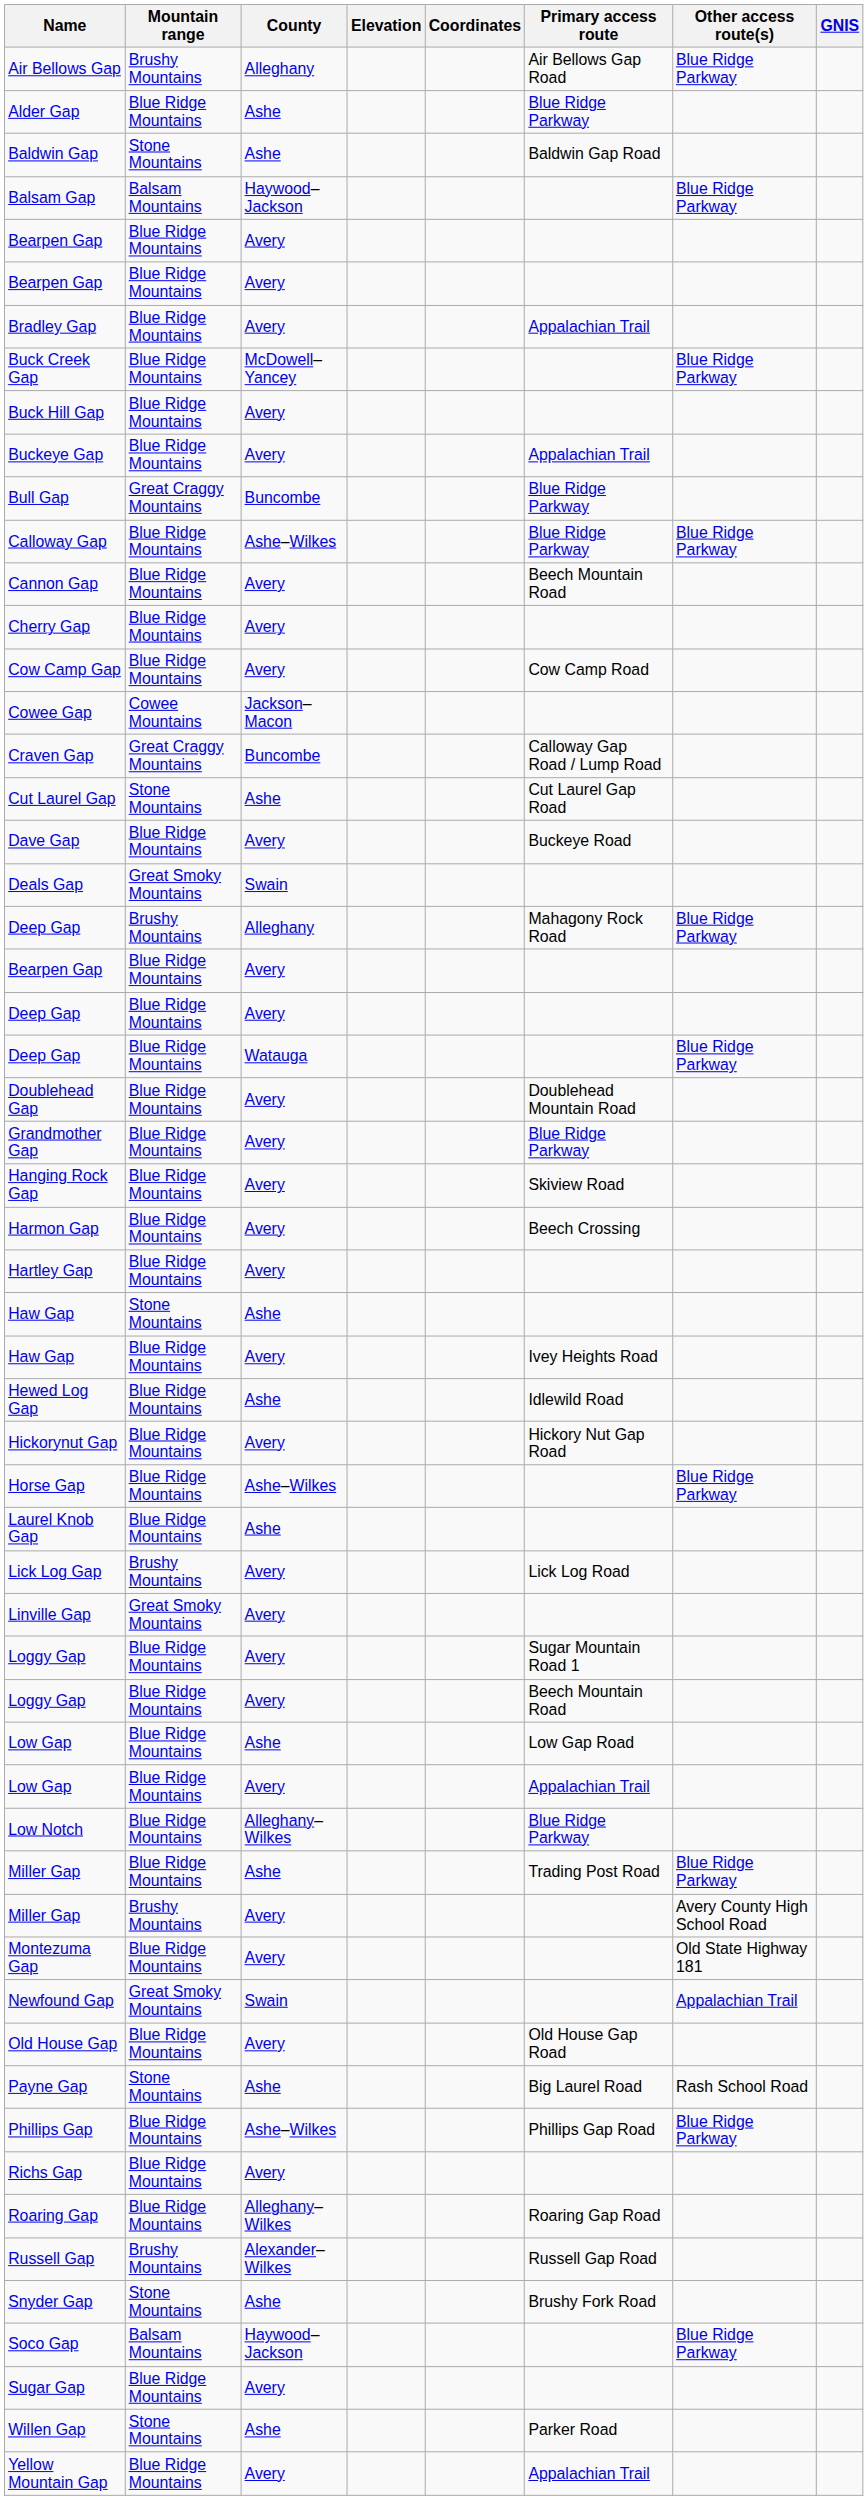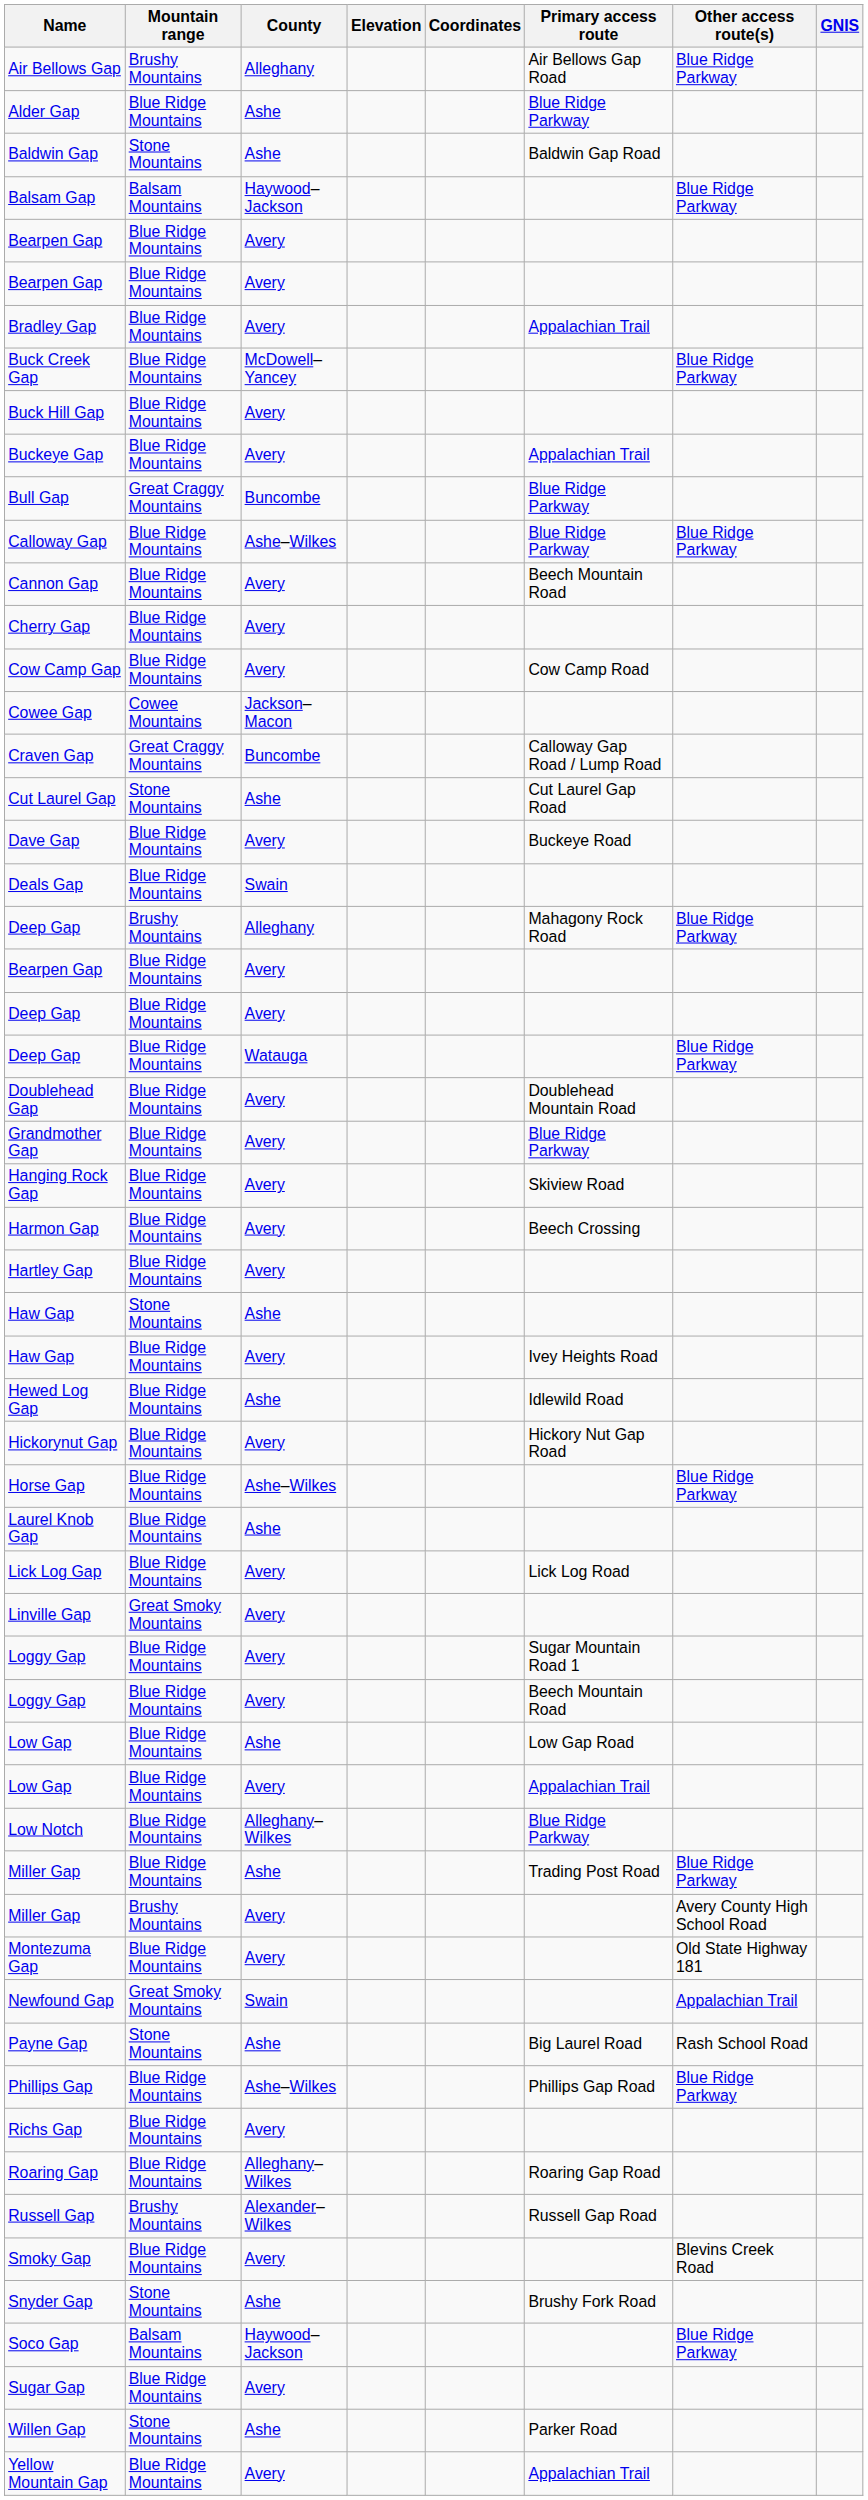 <table class="wikitable sortable">
 <tr>
 <th>Name</th>
 <th>Mountain range</th>
 <th>County</th>
 <th>Elevation</th>
 <th>Coordinates</th>
 <th>Primary access route</th>
 <th>Other access route(s)</th>
 <th><a href='#'>GNIS</a></th>
 </tr>
 <tr>
 <td><a href='#'>Air Bellows Gap</a></td>
 <td><a href='#'>Brushy Mountains</a></td>
 <td><a href='#'>Alleghany</a></td>
 <td></td>
 <td></td>
 <td>Air Bellows Gap Road</td>
 <td><a href='#'>Blue Ridge Parkway</a></td>
 <td></td>
 </tr>
 <tr>
 <td><a href='#'>Alder Gap</a></td>
 <td><a href='#'>Blue Ridge Mountains</a></td>
 <td><a href='#'>Ashe</a></td>
 <td></td>
 <td></td>
 <td><a href='#'>Blue Ridge Parkway</a></td>
 <td></td>
 <td></td>
 </tr>
 <tr>
 <td><a href='#'>Baldwin Gap</a></td>
 <td><a href='#'>Stone Mountains</a></td>
 <td><a href='#'>Ashe</a></td>
 <td></td>
 <td></td>
 <td>Baldwin Gap Road</td>
 <td></td>
 <td></td>
 </tr>
 <tr>
 <td><a href='#'>Balsam Gap</a></td>
 <td><a href='#'>Balsam Mountains</a></td>
 <td><a href='#'>Haywood</a>–<a href='#'>Jackson</a></td>
 <td></td>
 <td></td>
 <td></td>
 <td><a href='#'>Blue Ridge Parkway</a></td>
 <td></td>
 </tr>
 <tr>
 <td><a href='#'>Bearpen Gap</a></td>
 <td><a href='#'>Blue Ridge Mountains</a></td>
 <td><a href='#'>Avery</a></td>
 <td></td>
 <td></td>
 <td></td>
 <td></td>
 <td></td>
 </tr>
 <tr>
 <td><a href='#'>Bearpen Gap</a></td>
 <td><a href='#'>Blue Ridge Mountains</a></td>
 <td><a href='#'>Avery</a></td>
 <td></td>
 <td></td>
 <td></td>
 <td></td>
 <td></td>
 </tr>
 <tr>
 <td><a href='#'>Bradley Gap</a></td>
 <td><a href='#'>Blue Ridge Mountains</a></td>
 <td><a href='#'>Avery</a></td>
 <td></td>
 <td></td>
 <td><a href='#'>Appalachian Trail</a></td>
 <td></td>
 <td></td>
 </tr>
 <tr>
 <td><a href='#'>Buck Creek Gap</a></td>
 <td><a href='#'>Blue Ridge Mountains</a></td>
 <td><a href='#'>McDowell</a>–<a href='#'>Yancey</a></td>
 <td></td>
 <td></td>
 <td></td>
 <td><a href='#'>Blue Ridge Parkway</a></td>
 <td></td>
 </tr>
 <tr>
 <td><a href='#'>Buck Hill Gap</a></td>
 <td><a href='#'>Blue Ridge Mountains</a></td>
 <td><a href='#'>Avery</a></td>
 <td></td>
 <td></td>
 <td></td>
 <td></td>
 <td></td>
 </tr>
 <tr>
 <td><a href='#'>Buckeye Gap</a></td>
 <td><a href='#'>Blue Ridge Mountains</a></td>
 <td><a href='#'>Avery</a></td>
 <td></td>
 <td></td>
 <td><a href='#'>Appalachian Trail</a></td>
 <td></td>
 <td></td>
 </tr>
 <tr>
 <td><a href='#'>Bull Gap</a></td>
 <td><a href='#'>Great Craggy Mountains</a></td>
 <td><a href='#'>Buncombe</a></td>
 <td></td>
 <td></td>
 <td><a href='#'>Blue Ridge Parkway</a></td>
 <td></td>
 <td></td>
 </tr>
 <tr>
 <td><a href='#'>Calloway Gap</a></td>
 <td><a href='#'>Blue Ridge Mountains</a></td>
 <td><a href='#'>Ashe</a>–<a href='#'>Wilkes</a></td>
 <td></td>
 <td></td>
 <td><a href='#'>Blue Ridge Parkway</a></td>
 <td><a href='#'>Blue Ridge Parkway</a></td>
 <td></td>
 </tr>
 <tr>
 <td><a href='#'>Cannon Gap</a></td>
 <td><a href='#'>Blue Ridge Mountains</a></td>
 <td><a href='#'>Avery</a></td>
 <td></td>
 <td></td>
 <td>Beech Mountain Road</td>
 <td></td>
 <td></td>
 </tr>
 <tr>
 <td><a href='#'>Cherry Gap</a></td>
 <td><a href='#'>Blue Ridge Mountains</a></td>
 <td><a href='#'>Avery</a></td>
 <td></td>
 <td></td>
 <td></td>
 <td></td>
 <td></td>
 </tr>
 <tr>
 <td><a href='#'>Cow Camp Gap</a></td>
 <td><a href='#'>Blue Ridge Mountains</a></td>
 <td><a href='#'>Avery</a></td>
 <td></td>
 <td></td>
 <td>Cow Camp Road</td>
 <td></td>
 <td></td>
 </tr>
 <tr>
 <td><a href='#'>Cowee Gap</a></td>
 <td><a href='#'>Cowee Mountains</a></td>
 <td><a href='#'>Jackson</a>–<a href='#'>Macon</a></td>
 <td></td>
 <td></td>
 <td></td>
 <td></td>
 <td></td>
 </tr>
 <tr>
 <td><a href='#'>Craven Gap</a></td>
 <td><a href='#'>Great Craggy Mountains</a></td>
 <td><a href='#'>Buncombe</a></td>
 <td></td>
 <td></td>
 <td>Calloway Gap Road / Lump Road</td>
 <td></td>
 <td></td>
 </tr>
 <tr>
 <td><a href='#'>Cut Laurel Gap</a></td>
 <td><a href='#'>Stone Mountains</a></td>
 <td><a href='#'>Ashe</a></td>
 <td></td>
 <td></td>
 <td>Cut Laurel Gap Road</td>
 <td></td>
 <td></td>
 </tr>
 <tr>
 <td><a href='#'>Dave Gap</a></td>
 <td><a href='#'>Blue Ridge Mountains</a></td>
 <td><a href='#'>Avery</a></td>
 <td></td>
 <td></td>
 <td>Buckeye Road</td>
 <td></td>
 <td></td>
 </tr>
 <tr>
 <td><a href='#'>Deals Gap</a></td>
-<td><a href='#'>Great Smoky Mountains</a></td>
+<td><a href='#'>Blue Ridge Mountains</a></td>
 <td><a href='#'>Swain</a></td>
 <td></td>
 <td></td>
 <td></td>
 <td></td>
 <td></td>
 </tr>
 <tr>
 <td><a href='#'>Deep Gap</a></td>
 <td><a href='#'>Brushy Mountains</a></td>
 <td><a href='#'>Alleghany</a></td>
 <td></td>
 <td></td>
 <td>Mahagony Rock Road</td>
 <td><a href='#'>Blue Ridge Parkway</a></td>
 <td></td>
 </tr>
 <tr>
 <td><a href='#'>Bearpen Gap</a></td>
 <td><a href='#'>Blue Ridge Mountains</a></td>
 <td><a href='#'>Avery</a></td>
 <td></td>
 <td></td>
 <td></td>
 <td></td>
 <td></td>
 </tr>
 <tr>
 <td><a href='#'>Deep Gap</a></td>
 <td><a href='#'>Blue Ridge Mountains</a></td>
 <td><a href='#'>Avery</a></td>
 <td></td>
 <td></td>
 <td></td>
 <td></td>
 <td></td>
 </tr>
 <tr>
 <td><a href='#'>Deep Gap</a></td>
 <td><a href='#'>Blue Ridge Mountains</a></td>
 <td><a href='#'>Watauga</a></td>
 <td></td>
 <td></td>
 <td></td>
 <td><a href='#'>Blue Ridge Parkway</a></td>
 <td></td>
 </tr>
 <tr>
 <td><a href='#'>Doublehead Gap</a></td>
 <td><a href='#'>Blue Ridge Mountains</a></td>
 <td><a href='#'>Avery</a></td>
 <td></td>
 <td></td>
 <td>Doublehead Mountain Road</td>
 <td></td>
 <td></td>
 </tr>
 <tr>
 <td><a href='#'>Grandmother Gap</a></td>
 <td><a href='#'>Blue Ridge Mountains</a></td>
 <td><a href='#'>Avery</a></td>
 <td></td>
 <td></td>
 <td><a href='#'>Blue Ridge Parkway</a></td>
 <td></td>
 <td></td>
 </tr>
 <tr>
 <td><a href='#'>Hanging Rock Gap</a></td>
 <td><a href='#'>Blue Ridge Mountains</a></td>
 <td><a href='#'>Avery</a></td>
 <td></td>
 <td></td>
 <td>Skiview Road</td>
 <td></td>
 <td></td>
 </tr>
 <tr>
 <td><a href='#'>Harmon Gap</a></td>
 <td><a href='#'>Blue Ridge Mountains</a></td>
 <td><a href='#'>Avery</a></td>
 <td></td>
 <td></td>
 <td>Beech Crossing</td>
 <td></td>
 <td></td>
 </tr>
 <tr>
 <td><a href='#'>Hartley Gap</a></td>
 <td><a href='#'>Blue Ridge Mountains</a></td>
 <td><a href='#'>Avery</a></td>
 <td></td>
 <td></td>
 <td></td>
 <td></td>
 <td></td>
 </tr>
 <tr>
 <td><a href='#'>Haw Gap</a></td>
 <td><a href='#'>Stone Mountains</a></td>
 <td><a href='#'>Ashe</a></td>
 <td></td>
 <td></td>
 <td></td>
 <td></td>
 <td></td>
 </tr>
 <tr>
 <td><a href='#'>Haw Gap</a></td>
 <td><a href='#'>Blue Ridge Mountains</a></td>
 <td><a href='#'>Avery</a></td>
 <td></td>
 <td></td>
 <td>Ivey Heights Road</td>
 <td></td>
 <td></td>
 </tr>
 <tr>
 <td><a href='#'>Hewed Log Gap</a></td>
 <td><a href='#'>Blue Ridge Mountains</a></td>
 <td><a href='#'>Ashe</a></td>
 <td></td>
 <td></td>
 <td>Idlewild Road</td>
 <td></td>
 <td></td>
 </tr>
 <tr>
 <td><a href='#'>Hickorynut Gap</a></td>
 <td><a href='#'>Blue Ridge Mountains</a></td>
 <td><a href='#'>Avery</a></td>
 <td></td>
 <td></td>
 <td>Hickory Nut Gap Road</td>
 <td></td>
 <td></td>
 </tr>
 <tr>
 <td><a href='#'>Horse Gap</a></td>
 <td><a href='#'>Blue Ridge Mountains</a></td>
 <td><a href='#'>Ashe</a>–<a href='#'>Wilkes</a></td>
 <td></td>
 <td></td>
 <td></td>
 <td><a href='#'>Blue Ridge Parkway</a></td>
 <td></td>
 </tr>
 <tr>
 <td><a href='#'>Laurel Knob Gap</a></td>
 <td><a href='#'>Blue Ridge Mountains</a></td>
 <td><a href='#'>Ashe</a></td>
 <td></td>
 <td></td>
 <td></td>
 <td></td>
 <td></td>
 </tr>
 <tr>
 <td><a href='#'>Lick Log Gap</a></td>
-<td><a href='#'>Brushy Mountains</a></td>
+<td><a href='#'>Blue Ridge Mountains</a></td>
 <td><a href='#'>Avery</a></td>
 <td></td>
 <td></td>
 <td>Lick Log Road</td>
 <td></td>
 <td></td>
 </tr>
 <tr>
 <td><a href='#'>Linville Gap</a></td>
 <td><a href='#'>Great Smoky Mountains</a></td>
 <td><a href='#'>Avery</a></td>
 <td></td>
 <td></td>
 <td></td>
 <td></td>
 <td></td>
 </tr>
 <tr>
 <td><a href='#'>Loggy Gap</a></td>
 <td><a href='#'>Blue Ridge Mountains</a></td>
 <td><a href='#'>Avery</a></td>
 <td></td>
 <td></td>
 <td>Sugar Mountain Road 1</td>
 <td></td>
 <td></td>
 </tr>
 <tr>
 <td><a href='#'>Loggy Gap</a></td>
 <td><a href='#'>Blue Ridge Mountains</a></td>
 <td><a href='#'>Avery</a></td>
 <td></td>
 <td></td>
 <td>Beech Mountain Road</td>
 <td></td>
 <td></td>
 </tr>
 <tr>
 <td><a href='#'>Low Gap</a></td>
 <td><a href='#'>Blue Ridge Mountains</a></td>
 <td><a href='#'>Ashe</a></td>
 <td></td>
 <td></td>
 <td>Low Gap Road</td>
 <td></td>
 <td></td>
 </tr>
 <tr>
 <td><a href='#'>Low Gap</a></td>
 <td><a href='#'>Blue Ridge Mountains</a></td>
 <td><a href='#'>Avery</a></td>
 <td></td>
 <td></td>
 <td><a href='#'>Appalachian Trail</a></td>
 <td></td>
 <td></td>
 </tr>
 <tr>
 <td><a href='#'>Low Notch</a></td>
 <td><a href='#'>Blue Ridge Mountains</a></td>
 <td><a href='#'>Alleghany</a>–<a href='#'>Wilkes</a></td>
 <td></td>
 <td></td>
 <td><a href='#'>Blue Ridge Parkway</a></td>
 <td></td>
 <td></td>
 </tr>
 <tr>
 <td><a href='#'>Miller Gap</a></td>
 <td><a href='#'>Blue Ridge Mountains</a></td>
 <td><a href='#'>Ashe</a></td>
 <td></td>
 <td></td>
 <td>Trading Post Road</td>
 <td><a href='#'>Blue Ridge Parkway</a></td>
 <td></td>
 </tr>
 <tr>
 <td><a href='#'>Miller Gap</a></td>
 <td><a href='#'>Brushy Mountains</a></td>
 <td><a href='#'>Avery</a></td>
 <td></td>
 <td></td>
 <td></td>
 <td>Avery County High School Road</td>
 <td></td>
 </tr>
 <tr>
 <td><a href='#'>Montezuma Gap</a></td>
 <td><a href='#'>Blue Ridge Mountains</a></td>
 <td><a href='#'>Avery</a></td>
 <td></td>
 <td></td>
 <td></td>
 <td>Old State Highway 181</td>
 <td></td>
 </tr>
 <tr>
 <td><a href='#'>Newfound Gap</a></td>
 <td><a href='#'>Great Smoky Mountains</a></td>
 <td><a href='#'>Swain</a></td>
 <td></td>
 <td></td>
 <td></td>
 <td><a href='#'>Appalachian Trail</a></td>
 <td></td>
 </tr>
 <tr>
-<td><a href='#'>Old House Gap</a></td>
-<td><a href='#'>Blue Ridge Mountains</a></td>
-<td><a href='#'>Avery</a></td>
-<td></td>
-<td></td>
-<td>Old House Gap Road</td>
-<td></td>
-<td></td>
-</tr>
-<tr>
 <td><a href='#'>Payne Gap</a></td>
 <td><a href='#'>Stone Mountains</a></td>
 <td><a href='#'>Ashe</a></td>
 <td></td>
 <td></td>
 <td>Big Laurel Road</td>
 <td>Rash School Road</td>
 <td></td>
 </tr>
 <tr>
 <td><a href='#'>Phillips Gap</a></td>
 <td><a href='#'>Blue Ridge Mountains</a></td>
 <td><a href='#'>Ashe</a>–<a href='#'>Wilkes</a></td>
 <td></td>
 <td></td>
 <td>Phillips Gap Road</td>
 <td><a href='#'>Blue Ridge Parkway</a></td>
 <td></td>
 </tr>
 <tr>
 <td><a href='#'>Richs Gap</a></td>
 <td><a href='#'>Blue Ridge Mountains</a></td>
 <td><a href='#'>Avery</a></td>
 <td></td>
 <td></td>
 <td></td>
 <td></td>
 <td></td>
 </tr>
 <tr>
 <td><a href='#'>Roaring Gap</a></td>
 <td><a href='#'>Blue Ridge Mountains</a></td>
 <td><a href='#'>Alleghany</a>–<a href='#'>Wilkes</a></td>
 <td></td>
 <td></td>
 <td>Roaring Gap Road</td>
 <td></td>
 <td></td>
 </tr>
 <tr>
 <td><a href='#'>Russell Gap</a></td>
 <td><a href='#'>Brushy Mountains</a></td>
 <td><a href='#'>Alexander</a>–<a href='#'>Wilkes</a></td>
 <td></td>
 <td></td>
 <td>Russell Gap Road</td>
 <td></td>
+<td></td>
+</tr>
+<tr>
+<td><a href='#'>Smoky Gap</a></td>
+<td><a href='#'>Blue Ridge Mountains</a></td>
+<td><a href='#'>Avery</a></td>
+<td></td>
+<td></td>
+<td></td>
+<td>Blevins Creek Road</td>
 <td></td>
 </tr>
 <tr>
 <td><a href='#'>Snyder Gap</a></td>
 <td><a href='#'>Stone Mountains</a></td>
 <td><a href='#'>Ashe</a></td>
 <td></td>
 <td></td>
 <td>Brushy Fork Road</td>
 <td></td>
 <td></td>
 </tr>
 <tr>
 <td><a href='#'>Soco Gap</a></td>
 <td><a href='#'>Balsam Mountains</a></td>
 <td><a href='#'>Haywood</a>–<a href='#'>Jackson</a></td>
 <td></td>
 <td></td>
 <td></td>
 <td><a href='#'>Blue Ridge Parkway</a></td>
 <td></td>
 </tr>
 <tr>
 <td><a href='#'>Sugar Gap</a></td>
 <td><a href='#'>Blue Ridge Mountains</a></td>
 <td><a href='#'>Avery</a></td>
 <td></td>
 <td></td>
 <td></td>
 <td></td>
 <td></td>
 </tr>
 <tr>
 <td><a href='#'>Willen Gap</a></td>
 <td><a href='#'>Stone Mountains</a></td>
 <td><a href='#'>Ashe</a></td>
 <td></td>
 <td></td>
 <td>Parker Road</td>
 <td></td>
 <td></td>
 </tr>
 <tr>
 <td><a href='#'>Yellow Mountain Gap</a></td>
 <td><a href='#'>Blue Ridge Mountains</a></td>
 <td><a href='#'>Avery</a></td>
 <td></td>
 <td></td>
 <td><a href='#'>Appalachian Trail</a></td>
 <td></td>
 <td></td>
 </tr>
 </table>
